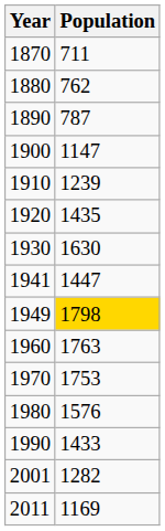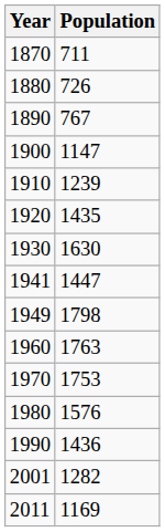 <table class="wikitable">
 <tr>
 <th>Year</th>
 <th>Population</th>
 </tr>
 <tr>
 <td>1870</td>
 <td>711</td>
 </tr>
 <tr>
 <td>1880</td>
-<td>762</td>
+<td>726</td>
 </tr>
 <tr>
 <td>1890</td>
-<td>787</td>
+<td>767</td>
 </tr>
 <tr>
 <td>1900</td>
 <td>1147</td>
 </tr>
 <tr>
 <td>1910</td>
 <td>1239</td>
 </tr>
 <tr>
 <td>1920</td>
 <td>1435</td>
 </tr>
 <tr>
 <td>1930</td>
 <td>1630</td>
 </tr>
 <tr>
 <td>1941</td>
 <td>1447</td>
 </tr>
 <tr>
 <td>1949</td>
-<td style="background: gold;">1798</td>
+<td>1798</td>
 </tr>
 <tr>
 <td>1960</td>
 <td>1763</td>
 </tr>
 <tr>
 <td>1970</td>
 <td>1753</td>
 </tr>
 <tr>
 <td>1980</td>
 <td>1576</td>
 </tr>
 <tr>
 <td>1990</td>
-<td>1433</td>
+<td>1436</td>
 </tr>
 <tr>
 <td>2001</td>
 <td>1282</td>
 </tr>
 <tr>
 <td>2011</td>
 <td>1169</td>
 </tr>
 </table>
